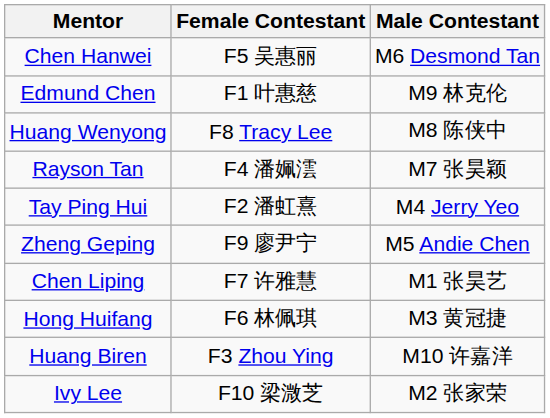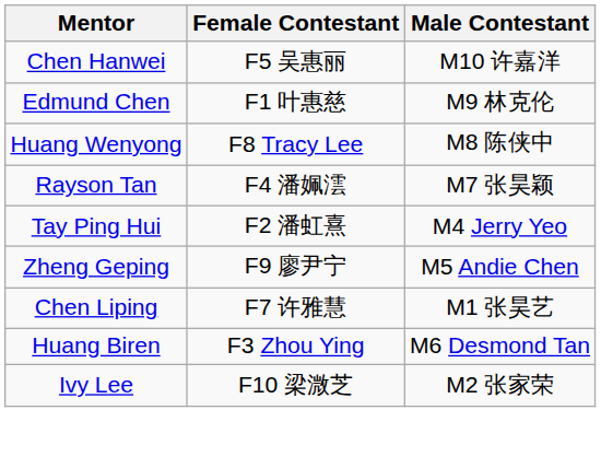 <table class="wikitable" style="text-align:center;">
 <tr>
 <th>Mentor</th>
 <th>Female Contestant</th>
 <th>Male Contestant</th>
 </tr>
 <tr>
 <td><a href='#'>Chen Hanwei</a></td>
 <td>F5 吴惠丽</td>
-<td>M6 <a href='#'>Desmond Tan</a></td>
+<td>M10 许嘉洋</td>
 </tr>
 <tr>
 <td><a href='#'>Edmund Chen</a></td>
 <td>F1 叶惠慈</td>
 <td>M9 林克伦</td>
 </tr>
 <tr>
 <td><a href='#'>Huang Wenyong</a></td>
 <td>F8 <a href='#'>Tracy Lee</a></td>
 <td>M8 陈侠中</td>
 </tr>
 <tr>
 <td><a href='#'>Rayson Tan</a></td>
 <td>F4 潘姵澐</td>
 <td>M7 张昊颖</td>
 </tr>
 <tr>
 <td><a href='#'>Tay Ping Hui</a></td>
 <td>F2 潘虹熹</td>
 <td>M4 <a href='#'>Jerry Yeo</a></td>
 </tr>
 <tr>
 <td><a href='#'>Zheng Geping</a></td>
 <td>F9 廖尹宁</td>
 <td>M5 <a href='#'>Andie Chen</a></td>
 </tr>
 <tr>
 <td><a href='#'>Chen Liping</a></td>
 <td>F7 许雅慧</td>
 <td>M1 张昊艺</td>
 </tr>
 <tr>
-<td><a href='#'>Hong Huifang</a></td>
-<td>F6 林佩琪</td>
-<td>M3 黄冠捷</td>
-</tr>
-<tr>
 <td><a href='#'>Huang Biren</a></td>
 <td>F3 <a href='#'>Zhou Ying</a></td>
-<td>M10 许嘉洋</td>
+<td>M6 <a href='#'>Desmond Tan</a></td>
 </tr>
 <tr>
 <td><a href='#'>Ivy Lee</a></td>
 <td>F10 梁溦芝</td>
 <td>M2 张家荣</td>
 </tr>
 </table>
